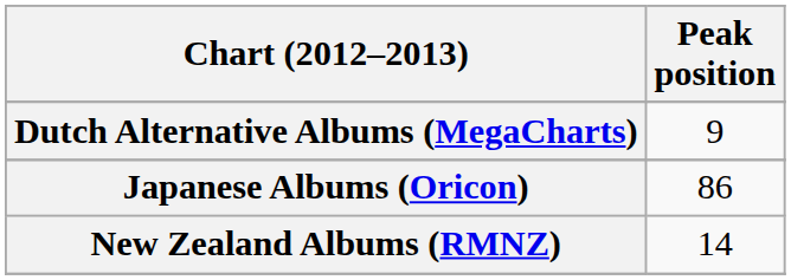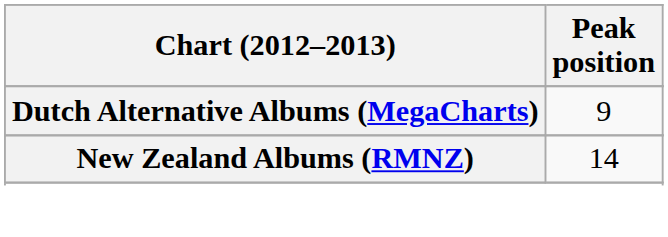 <table class="wikitable sortable plainrowheaders" style="text-align:center">
 <tr>
 <th scope="col">Chart (2012–2013)</th>
 <th scope="col">Peak<br>position</th>
 </tr>
 <tr>
 </tr>
 <tr>
 </tr>
 <tr>
 </tr>
 <tr>
 </tr>
 <tr>
 </tr>
 <tr>
 </tr>
 <tr>
 <th scope="row">Dutch Alternative Albums (<a href='#'>MegaCharts</a>)</th>
 <td>9</td>
 </tr>
 <tr>
 </tr>
 <tr>
 </tr>
 <tr>
 </tr>
 <tr>
-<th scope="row">Japanese Albums (<a href='#'>Oricon</a>)</th>
-<td>86</td>
-</tr>
-<tr>
 <th scope="row">New Zealand Albums (<a href='#'>RMNZ</a>)</th>
 <td>14</td>
 </tr>
 <tr>
 </tr>
 <tr>
 </tr>
 <tr>
 </tr>
 <tr>
 </tr>
 <tr>
 </tr>
 <tr>
 </tr>
 <tr>
 </tr>
 <tr>
 </tr>
 </table>
